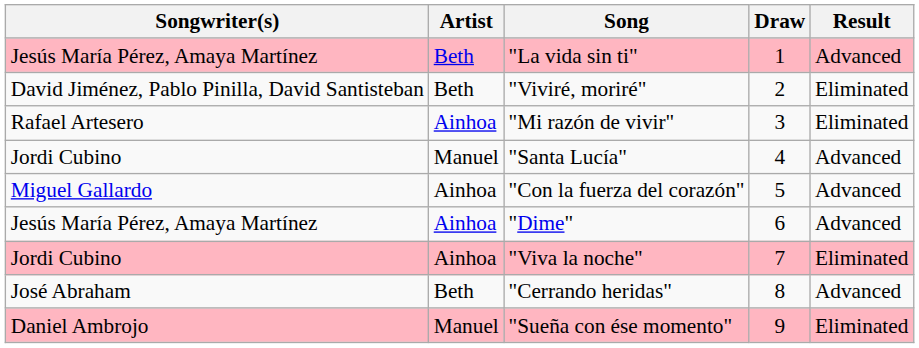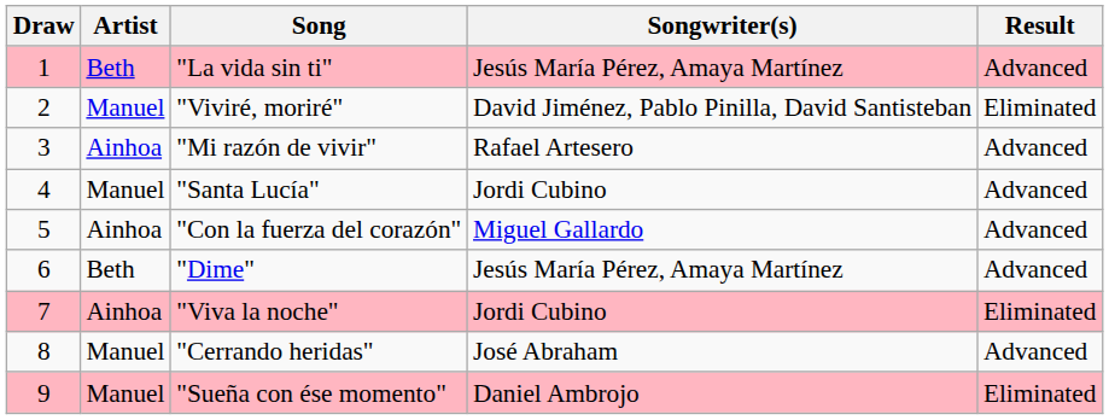 <table class="sortable wikitable" style="margin: 1em auto 1em auto; text-align:center">
 <tr>
-<th>Songwriter(s)</th>
+<th>Draw</th>
 <th>Artist</th>
 <th>Song</th>
-<th>Draw</th>
+<th>Songwriter(s)</th>
 <th>Result</th>
 </tr>
 <tr style="background:lightpink;">
-<td align="left">Jesús María Pérez, Amaya Martínez</td>
+<td>1</td>
 <td align="left"><a href='#'>Beth</a></td>
 <td align="left">"La vida sin ti"</td>
-<td>1</td>
+<td align="left">Jesús María Pérez, Amaya Martínez</td>
 <td align="left">Advanced</td>
 </tr>
 <tr>
+<td>2</td>
+<td align="left"><a href='#'>Manuel</a></td>
+<td align="left">"Viviré, moriré"</td>
 <td align="left">David Jiménez, Pablo Pinilla, David Santisteban</td>
-<td align="left">Beth</td>
-<td align="left">"Viviré, moriré"</td>
-<td>2</td>
 <td align="left">Eliminated</td>
 </tr>
 <tr>
-<td align="left">Rafael Artesero</td>
+<td>3</td>
 <td align="left"><a href='#'>Ainhoa</a></td>
 <td align="left">"Mi razón de vivir"</td>
-<td>3</td>
+<td align="left">Rafael Artesero</td>
+<td align="left">Advanced</td>
+</tr>
+<tr>
+<td>4</td>
+<td align="left">Manuel</td>
+<td align="left">"Santa Lucía"</td>
+<td align="left">Jordi Cubino</td>
+<td align="left">Advanced</td>
+</tr>
+<tr>
+<td>5</td>
+<td align="left">Ainhoa</td>
+<td align="left">"Con la fuerza del corazón"</td>
+<td align="left"><a href='#'>Miguel Gallardo</a></td>
+<td align="left">Advanced</td>
+</tr>
+<tr>
+<td>6</td>
+<td align="left">Beth</td>
+<td align="left">"<a href='#'>Dime</a>"</td>
+<td align="left">Jesús María Pérez, Amaya Martínez</td>
+<td align="left">Advanced</td>
+</tr>
+<tr style="background:lightpink;">
+<td>7</td>
+<td align="left">Ainhoa</td>
+<td align="left">"Viva la noche"</td>
+<td align="left">Jordi Cubino</td>
 <td align="left">Eliminated</td>
 </tr>
 <tr>
-<td align="left">Jordi Cubino</td>
+<td>8</td>
 <td align="left">Manuel</td>
-<td align="left">"Santa Lucía"</td>
-<td>4</td>
-<td align="left">Advanced</td>
-</tr>
-<tr>
-<td align="left"><a href='#'>Miguel Gallardo</a></td>
-<td align="left">Ainhoa</td>
-<td align="left">"Con la fuerza del corazón"</td>
-<td>5</td>
-<td align="left">Advanced</td>
-</tr>
-<tr>
-<td align="left">Jesús María Pérez, Amaya Martínez</td>
-<td align="left"><a href='#'>Ainhoa</a></td>
-<td align="left">"<a href='#'>Dime</a>"</td>
-<td>6</td>
+<td align="left">"Cerrando heridas"</td>
+<td align="left">José Abraham</td>
 <td align="left">Advanced</td>
 </tr>
 <tr style="background:lightpink;">
-<td align="left">Jordi Cubino</td>
-<td align="left">Ainhoa</td>
-<td align="left">"Viva la noche"</td>
-<td>7</td>
-<td align="left">Eliminated</td>
-</tr>
-<tr>
-<td align="left">José Abraham</td>
-<td align="left">Beth</td>
-<td align="left">"Cerrando heridas"</td>
-<td>8</td>
-<td align="left">Advanced</td>
-</tr>
-<tr style="background:lightpink;">
-<td align="left">Daniel Ambrojo</td>
+<td>9</td>
 <td align="left">Manuel</td>
 <td align="left">"Sueña con ése momento"</td>
-<td>9</td>
+<td align="left">Daniel Ambrojo</td>
 <td align="left">Eliminated</td>
 </tr>
 </table>
